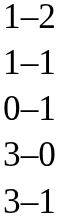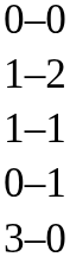 <table cellspacing=1 width=70%>
 <tr>
 <th width=25%></th>
 <th width=30%></th>
 <th width=15%></th>
 <th width=30%></th>
+</tr>
+<tr>
+<td></td>
+<td align=right></td>
+<td align=center>0–0</td>
+<td></td>
 </tr>
 <tr>
 <td></td>
 <td align=right></td>
 <td align=center>1–2</td>
 <td></td>
 </tr>
 <tr>
 <td></td>
 <td align=right></td>
 <td align=center>1–1</td>
 <td></td>
 </tr>
 <tr>
 <td></td>
 <td align=right></td>
 <td align=center>0–1</td>
 <td></td>
 </tr>
 <tr>
 <td></td>
 <td align=right></td>
 <td align=center>3–0</td>
 <td></td>
 </tr>
-<tr>
-<td></td>
-<td align=right></td>
-<td align=center>3–1</td>
-<td></td>
-</tr>
 </table>
